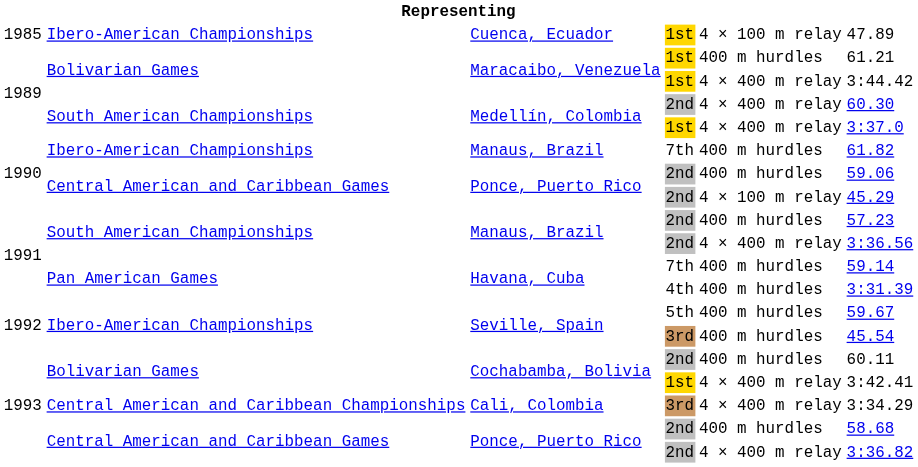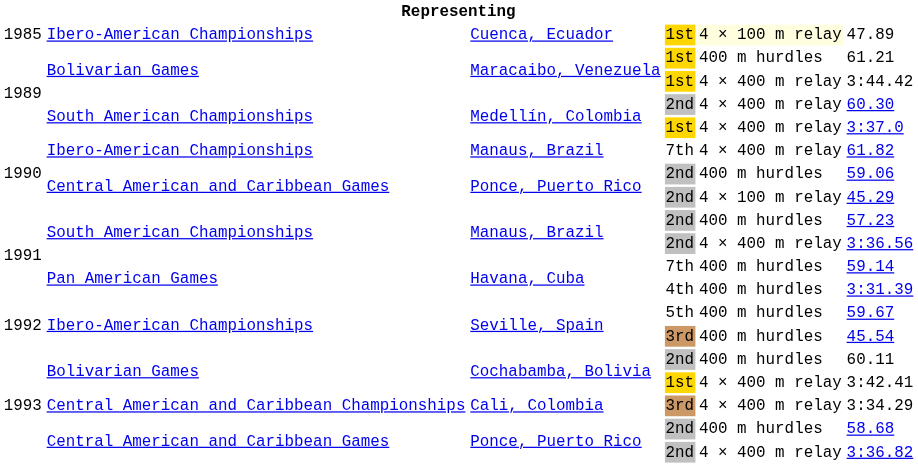 <table>
 <tr>
 <th colspan=6>Representing </th>
 </tr>
 <tr>
 <td>1985</td>
 <td><a href='#'>Ibero-American Championships</a></td>
 <td><a href='#'>Cuenca, Ecuador</a></td>
 <td bgcolor=gold>1st</td>
-<td>4 × 100 m relay</td>
+<td style="background: lightyellow;">4 × 100 m relay</td>
 <td>47.89</td>
 </tr>
 <tr>
 <td rowspan=4>1989</td>
 <td rowspan=2><a href='#'>Bolivarian Games</a></td>
 <td rowspan=2><a href='#'>Maracaibo, Venezuela</a></td>
 <td bgcolor=gold>1st</td>
 <td>400 m hurdles</td>
 <td>61.21</td>
 </tr>
 <tr>
 <td bgcolor=gold>1st</td>
 <td>4 × 400 m relay</td>
 <td>3:44.42</td>
 </tr>
 <tr>
 <td rowspan=2><a href='#'>South American Championships</a></td>
 <td rowspan=2><a href='#'>Medellín, Colombia</a></td>
 <td bgcolor=silver>2nd</td>
 <td>4 × 400 m relay</td>
 <td><a href='#'>60.30</a></td>
 </tr>
 <tr>
 <td bgcolor=gold>1st</td>
 <td>4 × 400 m relay</td>
 <td><a href='#'>3:37.0</a></td>
 </tr>
 <tr>
 <td rowspan=3>1990</td>
 <td><a href='#'>Ibero-American Championships</a></td>
 <td><a href='#'>Manaus, Brazil</a></td>
 <td>7th</td>
-<td>400 m hurdles</td>
+<td>4 × 400 m relay</td>
 <td><a href='#'>61.82</a></td>
 </tr>
 <tr>
 <td rowspan=2><a href='#'>Central American and Caribbean Games</a></td>
 <td rowspan=2><a href='#'>Ponce, Puerto Rico</a></td>
 <td bgcolor=silver>2nd</td>
 <td>400 m hurdles</td>
 <td><a href='#'>59.06</a></td>
 </tr>
 <tr>
 <td bgcolor=silver>2nd</td>
 <td>4 × 100 m relay</td>
 <td><a href='#'>45.29</a></td>
 </tr>
 <tr>
 <td rowspan=4>1991</td>
 <td rowspan=2><a href='#'>South American Championships</a></td>
 <td rowspan=2><a href='#'>Manaus, Brazil</a></td>
 <td bgcolor=silver>2nd</td>
 <td>400 m hurdles</td>
 <td><a href='#'>57.23</a></td>
 </tr>
 <tr>
 <td bgcolor=silver>2nd</td>
 <td>4 × 400 m relay</td>
 <td><a href='#'>3:36.56</a></td>
 </tr>
 <tr>
 <td rowspan=2><a href='#'>Pan American Games</a></td>
 <td rowspan=2><a href='#'>Havana, Cuba</a></td>
 <td>7th</td>
 <td>400 m hurdles</td>
 <td><a href='#'>59.14</a></td>
 </tr>
 <tr>
 <td>4th</td>
 <td>400 m hurdles</td>
 <td><a href='#'>3:31.39</a></td>
 </tr>
 <tr>
 <td rowspan=2>1992</td>
 <td rowspan=2><a href='#'>Ibero-American Championships</a></td>
 <td rowspan=2><a href='#'>Seville, Spain</a></td>
 <td>5th</td>
 <td>400 m hurdles</td>
 <td><a href='#'>59.67</a></td>
 </tr>
 <tr>
 <td bgcolor=cc9966>3rd</td>
 <td>400 m hurdles</td>
 <td><a href='#'>45.54</a></td>
 </tr>
 <tr>
 <td rowspan=5>1993</td>
 <td rowspan=2><a href='#'>Bolivarian Games</a></td>
 <td rowspan=2><a href='#'>Cochabamba, Bolivia</a></td>
 <td bgcolor=silver>2nd</td>
 <td>400 m hurdles</td>
 <td>60.11</td>
 </tr>
 <tr>
 <td bgcolor=gold>1st</td>
 <td>4 × 400 m relay</td>
 <td>3:42.41</td>
 </tr>
 <tr>
 <td><a href='#'>Central American and Caribbean Championships</a></td>
 <td><a href='#'>Cali, Colombia</a></td>
 <td bgcolor=cc9966>3rd</td>
 <td>4 × 400 m relay</td>
 <td>3:34.29</td>
 </tr>
 <tr>
 <td rowspan=2><a href='#'>Central American and Caribbean Games</a></td>
 <td rowspan=2><a href='#'>Ponce, Puerto Rico</a></td>
 <td bgcolor=silver>2nd</td>
 <td>400 m hurdles</td>
 <td><a href='#'>58.68</a></td>
 </tr>
 <tr>
 <td bgcolor=silver>2nd</td>
 <td>4 × 400 m relay</td>
 <td><a href='#'>3:36.82</a></td>
 </tr>
 </table>
